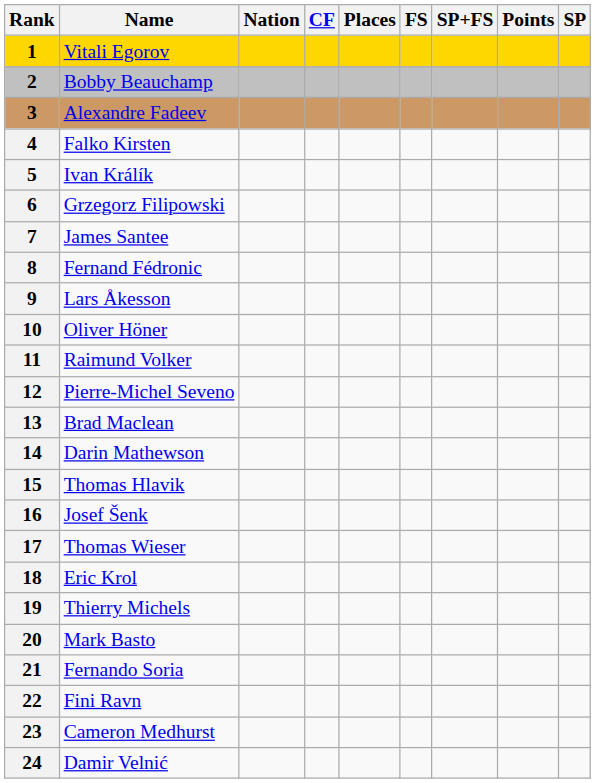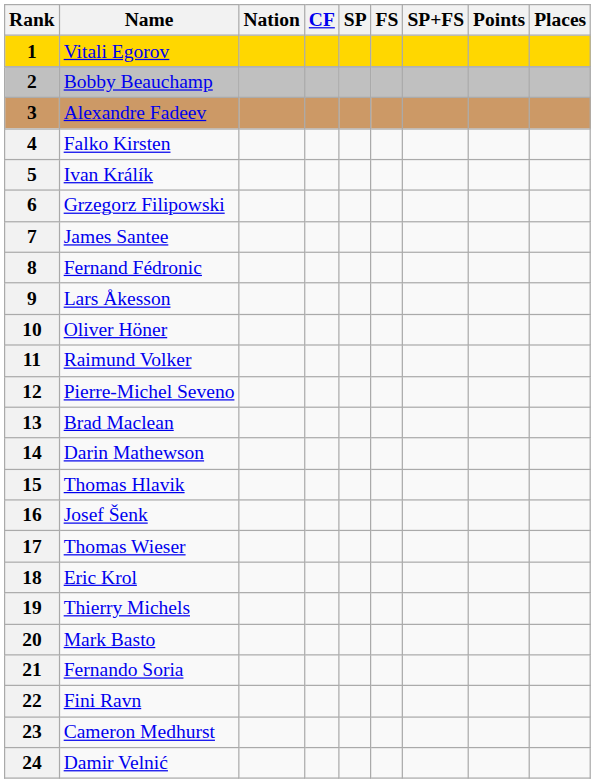 <table class="wikitable">
 <tr>
 <th>Rank</th>
 <th>Name</th>
 <th>Nation</th>
 <th><a href='#'>CF</a></th>
-<th>Places</th>
+<th>SP</th>
 <th>FS</th>
 <th>SP+FS</th>
 <th>Points</th>
-<th>SP</th>
+<th>Places</th>
 </tr>
 <tr bgcolor=gold>
 <td align=center><strong>1</strong></td>
 <td><a href='#'>Vitali Egorov</a></td>
 <td></td>
 <td></td>
 <td></td>
 <td></td>
 <td></td>
 <td></td>
 <td></td>
 </tr>
 <tr bgcolor=silver>
 <td align=center><strong>2</strong></td>
 <td><a href='#'>Bobby Beauchamp</a></td>
 <td></td>
 <td></td>
 <td></td>
 <td></td>
 <td></td>
 <td></td>
 <td></td>
 </tr>
 <tr bgcolor=cc9966>
 <td align=center><strong>3</strong></td>
 <td><a href='#'>Alexandre Fadeev</a></td>
 <td></td>
 <td></td>
 <td></td>
 <td></td>
 <td></td>
 <td></td>
 <td></td>
 </tr>
 <tr>
 <th>4</th>
 <td><a href='#'>Falko Kirsten</a></td>
 <td></td>
 <td></td>
 <td></td>
 <td></td>
 <td></td>
 <td></td>
 <td></td>
 </tr>
 <tr>
 <th>5</th>
 <td><a href='#'>Ivan Králík</a></td>
 <td></td>
 <td></td>
 <td></td>
 <td></td>
 <td></td>
 <td></td>
 <td></td>
 </tr>
 <tr>
 <th>6</th>
 <td><a href='#'>Grzegorz Filipowski</a></td>
 <td></td>
 <td></td>
 <td></td>
 <td></td>
 <td></td>
 <td></td>
 <td></td>
 </tr>
 <tr>
 <th>7</th>
 <td><a href='#'>James Santee</a></td>
 <td></td>
 <td></td>
 <td></td>
 <td></td>
 <td></td>
 <td></td>
 <td></td>
 </tr>
 <tr>
 <th>8</th>
 <td><a href='#'>Fernand Fédronic</a></td>
 <td></td>
 <td></td>
 <td></td>
 <td></td>
 <td></td>
 <td></td>
 <td></td>
 </tr>
 <tr>
 <th>9</th>
 <td><a href='#'>Lars Åkesson</a></td>
 <td></td>
 <td></td>
 <td></td>
 <td></td>
 <td></td>
 <td></td>
 <td></td>
 </tr>
 <tr>
 <th>10</th>
 <td><a href='#'>Oliver Höner</a></td>
 <td></td>
 <td></td>
 <td></td>
 <td></td>
 <td></td>
 <td></td>
 <td></td>
 </tr>
 <tr>
 <th>11</th>
 <td><a href='#'>Raimund Volker</a></td>
 <td></td>
 <td></td>
 <td></td>
 <td></td>
 <td></td>
 <td></td>
 <td></td>
 </tr>
 <tr>
 <th>12</th>
 <td><a href='#'>Pierre-Michel Seveno</a></td>
 <td></td>
 <td></td>
 <td></td>
 <td></td>
 <td></td>
 <td></td>
 <td></td>
 </tr>
 <tr>
 <th>13</th>
 <td><a href='#'>Brad Maclean</a></td>
 <td></td>
 <td></td>
 <td></td>
 <td></td>
 <td></td>
 <td></td>
 <td></td>
 </tr>
 <tr>
 <th>14</th>
 <td><a href='#'>Darin Mathewson</a></td>
 <td></td>
 <td></td>
 <td></td>
 <td></td>
 <td></td>
 <td></td>
 <td></td>
 </tr>
 <tr>
 <th>15</th>
 <td><a href='#'>Thomas Hlavik</a></td>
 <td></td>
 <td></td>
 <td></td>
 <td></td>
 <td></td>
 <td></td>
 <td></td>
 </tr>
 <tr>
 <th>16</th>
 <td><a href='#'>Josef Šenk</a></td>
 <td></td>
 <td></td>
 <td></td>
 <td></td>
 <td></td>
 <td></td>
 <td></td>
 </tr>
 <tr>
 <th>17</th>
 <td><a href='#'>Thomas Wieser</a></td>
 <td></td>
 <td></td>
 <td></td>
 <td></td>
 <td></td>
 <td></td>
 <td></td>
 </tr>
 <tr>
 <th>18</th>
 <td><a href='#'>Eric Krol</a></td>
 <td></td>
 <td></td>
 <td></td>
 <td></td>
 <td></td>
 <td></td>
 <td></td>
 </tr>
 <tr>
 <th>19</th>
 <td><a href='#'>Thierry Michels</a></td>
 <td></td>
 <td></td>
 <td></td>
 <td></td>
 <td></td>
 <td></td>
 <td></td>
 </tr>
 <tr>
 <th>20</th>
 <td><a href='#'>Mark Basto</a></td>
 <td></td>
 <td></td>
 <td></td>
 <td></td>
 <td></td>
 <td></td>
 <td></td>
 </tr>
 <tr>
 <th>21</th>
 <td><a href='#'>Fernando Soria</a></td>
 <td></td>
 <td></td>
 <td></td>
 <td></td>
 <td></td>
 <td></td>
 <td></td>
 </tr>
 <tr>
 <th>22</th>
 <td><a href='#'>Fini Ravn</a></td>
 <td></td>
 <td></td>
 <td></td>
 <td></td>
 <td></td>
 <td></td>
 <td></td>
 </tr>
 <tr>
 <th>23</th>
 <td><a href='#'>Cameron Medhurst</a></td>
 <td></td>
 <td></td>
 <td></td>
 <td></td>
 <td></td>
 <td></td>
 <td></td>
 </tr>
 <tr>
 <th>24</th>
 <td><a href='#'>Damir Velnić</a></td>
 <td></td>
 <td></td>
 <td></td>
 <td></td>
 <td></td>
 <td></td>
 <td></td>
 </tr>
 </table>
